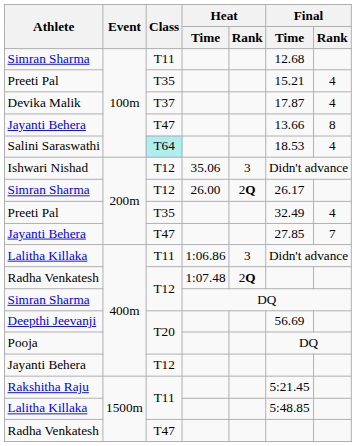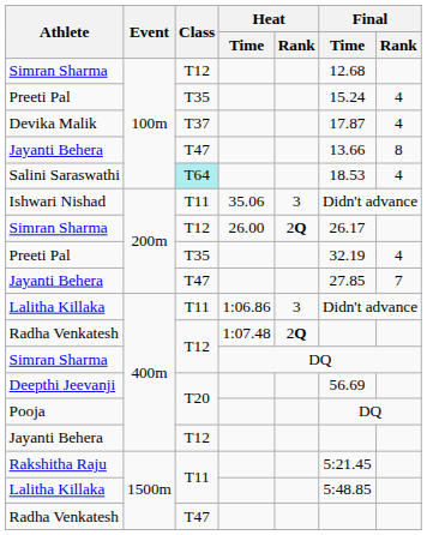 <table class="wikitable" style="text-align:center; font-size:90%">
 <tr>
 <th rowspan="2">Athlete</th>
 <th rowspan="2">Event</th>
 <th rowspan="2">Class</th>
 <th colspan="2">Heat</th>
 <th colspan="2">Final</th>
 </tr>
 <tr>
 <th>Time</th>
 <th>Rank</th>
 <th>Time</th>
 <th>Rank</th>
 </tr>
 <tr>
 <td align=left><a href='#'>Simran Sharma</a></td>
 <td rowspan="5">100m</td>
-<td>T11</td>
+<td>T12</td>
 <td></td>
 <td></td>
 <td>12.68</td>
 <td></td>
 </tr>
 <tr>
 <td align=left>Preeti Pal</td>
 <td>T35</td>
 <td></td>
 <td></td>
-<td>15.21</td>
+<td>15.24</td>
 <td>4</td>
 </tr>
 <tr>
 <td align=left>Devika Malik</td>
 <td>T37</td>
 <td></td>
 <td></td>
 <td>17.87</td>
 <td>4</td>
 </tr>
 <tr>
 <td align=left><a href='#'>Jayanti Behera</a></td>
 <td>T47</td>
 <td></td>
 <td></td>
 <td>13.66</td>
 <td>8</td>
 </tr>
 <tr>
 <td align=left>Salini Saraswathi</td>
 <td style="background: paleturquoise;">T64</td>
 <td></td>
 <td></td>
 <td>18.53</td>
 <td>4</td>
 </tr>
 <tr>
 <td align=left>Ishwari Nishad</td>
 <td rowspan="4">200m</td>
-<td>T12</td>
+<td>T11</td>
 <td>35.06</td>
 <td>3</td>
 <td colspan=2>Didn't advance</td>
 </tr>
 <tr>
 <td align=left><a href='#'>Simran Sharma</a></td>
 <td>T12</td>
 <td>26.00</td>
 <td>2<strong>Q</strong></td>
 <td>26.17</td>
 <td></td>
 </tr>
 <tr>
 <td align=left>Preeti Pal</td>
 <td>T35</td>
 <td></td>
 <td></td>
-<td>32.49</td>
+<td>32.19</td>
 <td>4</td>
 </tr>
 <tr>
 <td align=left><a href='#'>Jayanti Behera</a></td>
 <td>T47</td>
 <td></td>
 <td></td>
 <td>27.85</td>
 <td>7</td>
 </tr>
 <tr>
 <td align=left><a href='#'>Lalitha Killaka</a></td>
 <td rowspan="6">400m</td>
 <td>T11</td>
 <td>1:06.86</td>
 <td>3</td>
 <td colspan=2>Didn't advance</td>
 </tr>
 <tr>
 <td align=left>Radha Venkatesh</td>
 <td rowspan="2">T12</td>
 <td>1:07.48</td>
 <td>2<strong>Q</strong></td>
 <td></td>
 <td></td>
 </tr>
 <tr>
 <td align=left><a href='#'>Simran Sharma</a></td>
 <td colspan=4>DQ</td>
 </tr>
 <tr>
 <td align=left><a href='#'>Deepthi Jeevanji</a></td>
 <td rowspan="2">T20</td>
 <td></td>
 <td></td>
 <td>56.69</td>
 <td></td>
 </tr>
 <tr>
 <td align=left>Pooja</td>
 <td></td>
 <td></td>
 <td colspan=2>DQ</td>
 </tr>
 <tr>
 <td align=left>Jayanti Behera</td>
 <td>T12</td>
 <td></td>
 <td></td>
 <td></td>
 <td></td>
 </tr>
 <tr>
 <td align=left><a href='#'>Rakshitha Raju</a></td>
 <td rowspan="3">1500m</td>
 <td rowspan="2">T11</td>
 <td></td>
 <td></td>
 <td>5:21.45</td>
 <td></td>
 </tr>
 <tr>
 <td align=left><a href='#'>Lalitha Killaka</a></td>
 <td></td>
 <td></td>
 <td>5:48.85</td>
 <td></td>
 </tr>
 <tr>
 <td align=left>Radha Venkatesh</td>
 <td>T47</td>
 <td></td>
 <td></td>
 <td></td>
 <td></td>
 </tr>
 </table>
